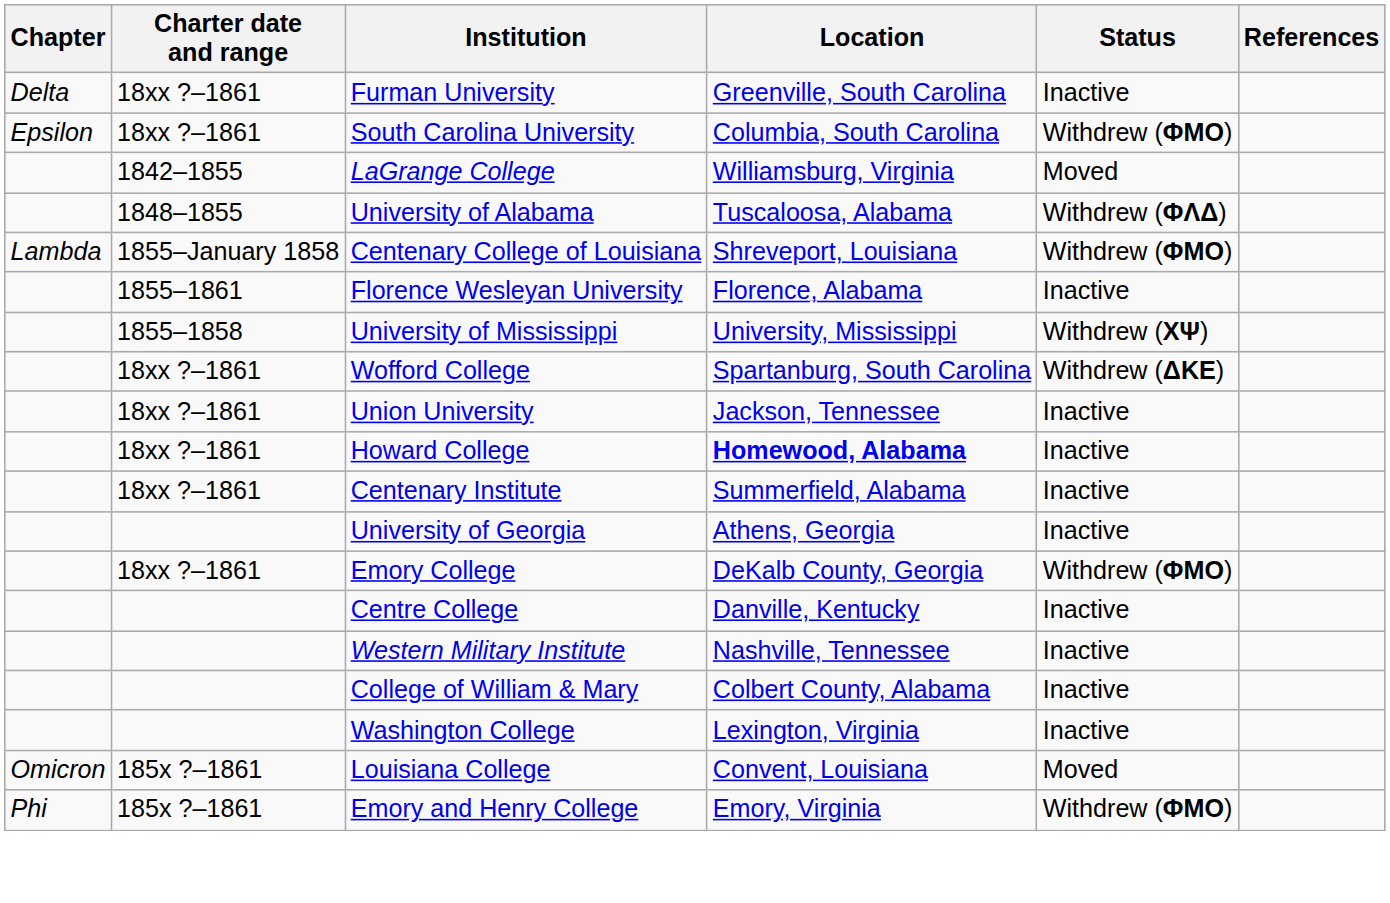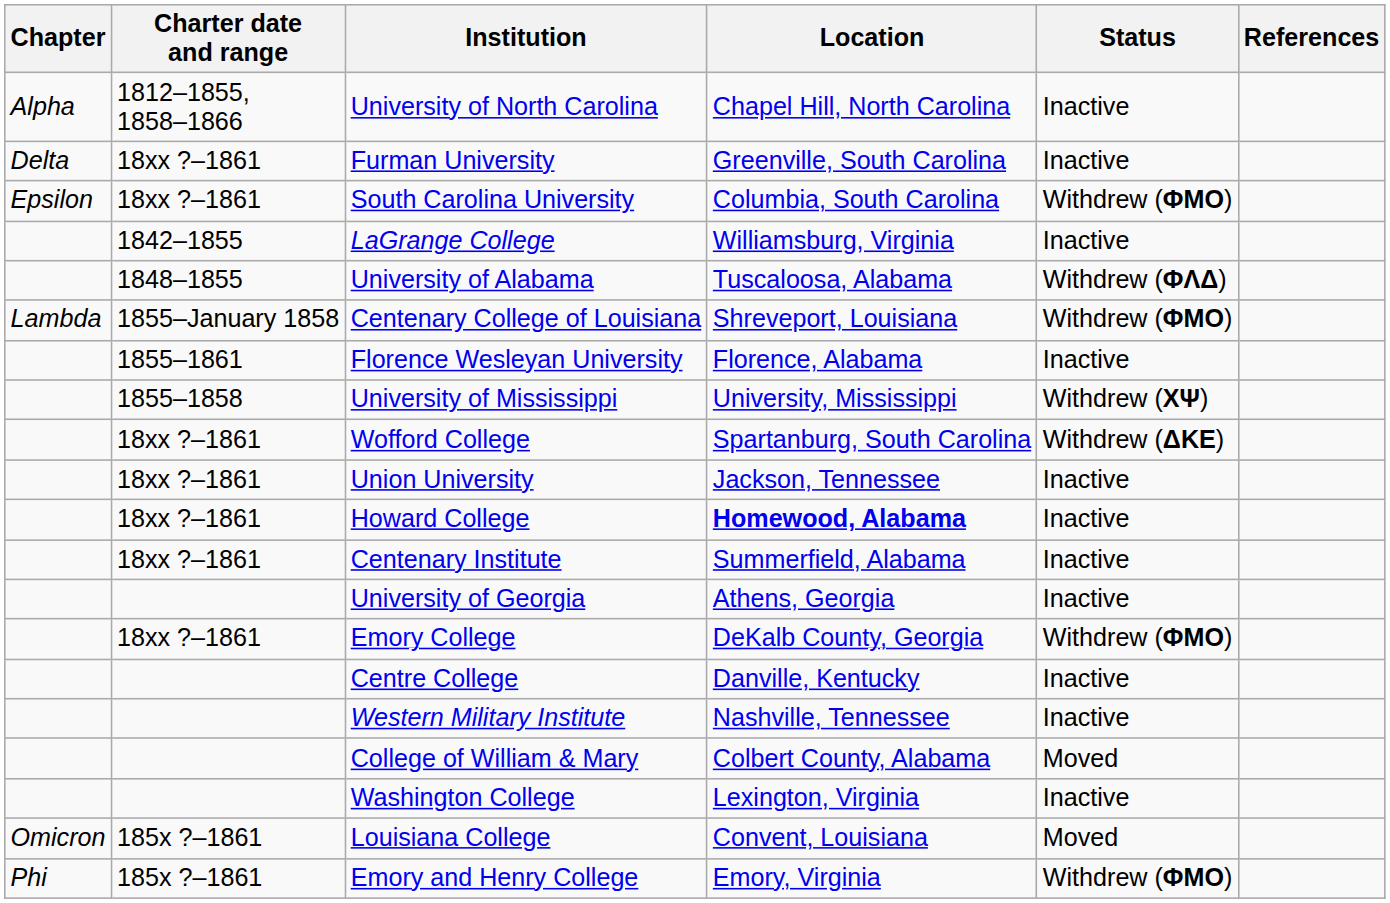 <table class="wikitable sortable">
 <tr>
 <th>Chapter</th>
 <th>Charter date<br>and range</th>
 <th>Institution</th>
 <th>Location</th>
 <th>Status</th>
 <th>References</th>
+</tr>
+<tr>
+<td><em>Alpha</em></td>
+<td>1812–1855,<br>1858–1866</td>
+<td><a href='#'>University of North Carolina</a></td>
+<td><a href='#'>Chapel Hill, North Carolina</a></td>
+<td>Inactive</td>
+<td></td>
 </tr>
 <tr>
 <td><em>Delta</em></td>
 <td>18xx ?–1861</td>
 <td><a href='#'>Furman University</a></td>
 <td><a href='#'>Greenville, South Carolina</a></td>
 <td>Inactive</td>
 <td></td>
 </tr>
 <tr>
 <td><em>Epsilon</em></td>
 <td>18xx ?–1861</td>
 <td><a href='#'>South Carolina University</a></td>
 <td><a href='#'>Columbia, South Carolina</a></td>
 <td>Withdrew (<strong>ΦΜΟ</strong>)</td>
 <td></td>
 </tr>
 <tr>
 <td></td>
 <td>1842–1855</td>
 <td><a href='#'><em>LaGrange College</em></a></td>
 <td><a href='#'>Williamsburg, Virginia</a></td>
-<td>Moved</td>
+<td>Inactive</td>
 <td></td>
 </tr>
 <tr>
 <td></td>
 <td>1848–1855</td>
 <td><a href='#'>University of Alabama</a></td>
 <td><a href='#'>Tuscaloosa, Alabama</a></td>
 <td>Withdrew (<strong>ΦΛΔ</strong>)</td>
 <td></td>
 </tr>
 <tr>
 <td><em>Lambda</em></td>
 <td>1855–January 1858</td>
 <td><a href='#'>Centenary College of Louisiana</a></td>
 <td><a href='#'>Shreveport, Louisiana</a></td>
 <td>Withdrew (<strong>ΦΜΟ</strong>)</td>
 <td></td>
 </tr>
 <tr>
 <td></td>
 <td>1855–1861</td>
 <td><a href='#'>Florence Wesleyan University</a></td>
 <td><a href='#'>Florence, Alabama</a></td>
 <td>Inactive</td>
 <td></td>
 </tr>
 <tr>
 <td></td>
 <td>1855–1858</td>
 <td><a href='#'>University of Mississippi</a></td>
 <td><a href='#'>University, Mississippi</a></td>
 <td>Withdrew (<strong>ΧΨ</strong>)</td>
 <td></td>
 </tr>
 <tr>
 <td></td>
 <td>18xx ?–1861</td>
 <td><a href='#'>Wofford College</a></td>
 <td><a href='#'>Spartanburg, South Carolina</a></td>
 <td>Withdrew (<strong>ΔΚΕ</strong>)</td>
 <td></td>
 </tr>
 <tr>
 <td></td>
 <td>18xx ?–1861</td>
 <td><a href='#'>Union University</a></td>
 <td><a href='#'>Jackson, Tennessee</a></td>
 <td>Inactive</td>
 <td></td>
 </tr>
 <tr>
 <td></td>
 <td>18xx ?–1861</td>
 <td><a href='#'>Howard College</a></td>
 <td><strong><a href='#'>Homewood, Alabama</a></strong></td>
 <td>Inactive</td>
 <td></td>
 </tr>
 <tr>
 <td></td>
 <td>18xx ?–1861</td>
 <td><a href='#'>Centenary Institute</a></td>
 <td><a href='#'>Summerfield, Alabama</a></td>
 <td>Inactive</td>
 <td></td>
 </tr>
 <tr>
 <td></td>
 <td></td>
 <td><a href='#'>University of Georgia</a></td>
 <td><a href='#'>Athens, Georgia</a></td>
 <td>Inactive</td>
 <td></td>
 </tr>
 <tr>
 <td></td>
 <td>18xx ?–1861</td>
 <td><a href='#'>Emory College</a></td>
 <td><a href='#'>DeKalb County, Georgia</a></td>
 <td>Withdrew (<strong>ΦΜΟ</strong>)</td>
 <td></td>
 </tr>
 <tr>
 <td></td>
 <td></td>
 <td><a href='#'>Centre College</a></td>
 <td><a href='#'>Danville, Kentucky</a></td>
 <td>Inactive</td>
 <td></td>
 </tr>
 <tr>
 <td></td>
 <td></td>
 <td><em><a href='#'>Western Military Institute</a></em></td>
 <td><a href='#'>Nashville, Tennessee</a></td>
 <td>Inactive</td>
 <td></td>
 </tr>
 <tr>
 <td></td>
 <td></td>
 <td><a href='#'>College of William & Mary</a></td>
 <td><a href='#'>Colbert County, Alabama</a></td>
-<td>Inactive</td>
+<td>Moved</td>
 <td></td>
 </tr>
 <tr>
 <td></td>
 <td></td>
 <td><a href='#'>Washington College</a></td>
 <td><a href='#'>Lexington, Virginia</a></td>
 <td>Inactive</td>
 <td></td>
 </tr>
 <tr>
 <td><em>Omicron</em></td>
 <td>185x ?–1861</td>
 <td><a href='#'>Louisiana College</a></td>
 <td><a href='#'>Convent, Louisiana</a></td>
 <td>Moved</td>
 <td></td>
 </tr>
 <tr>
 <td><em>Phi</em></td>
 <td>185x ?–1861</td>
 <td><a href='#'>Emory and Henry College</a></td>
 <td><a href='#'>Emory, Virginia</a></td>
 <td>Withdrew (<strong>ΦΜΟ</strong>)</td>
 <td></td>
 </tr>
 </table>
